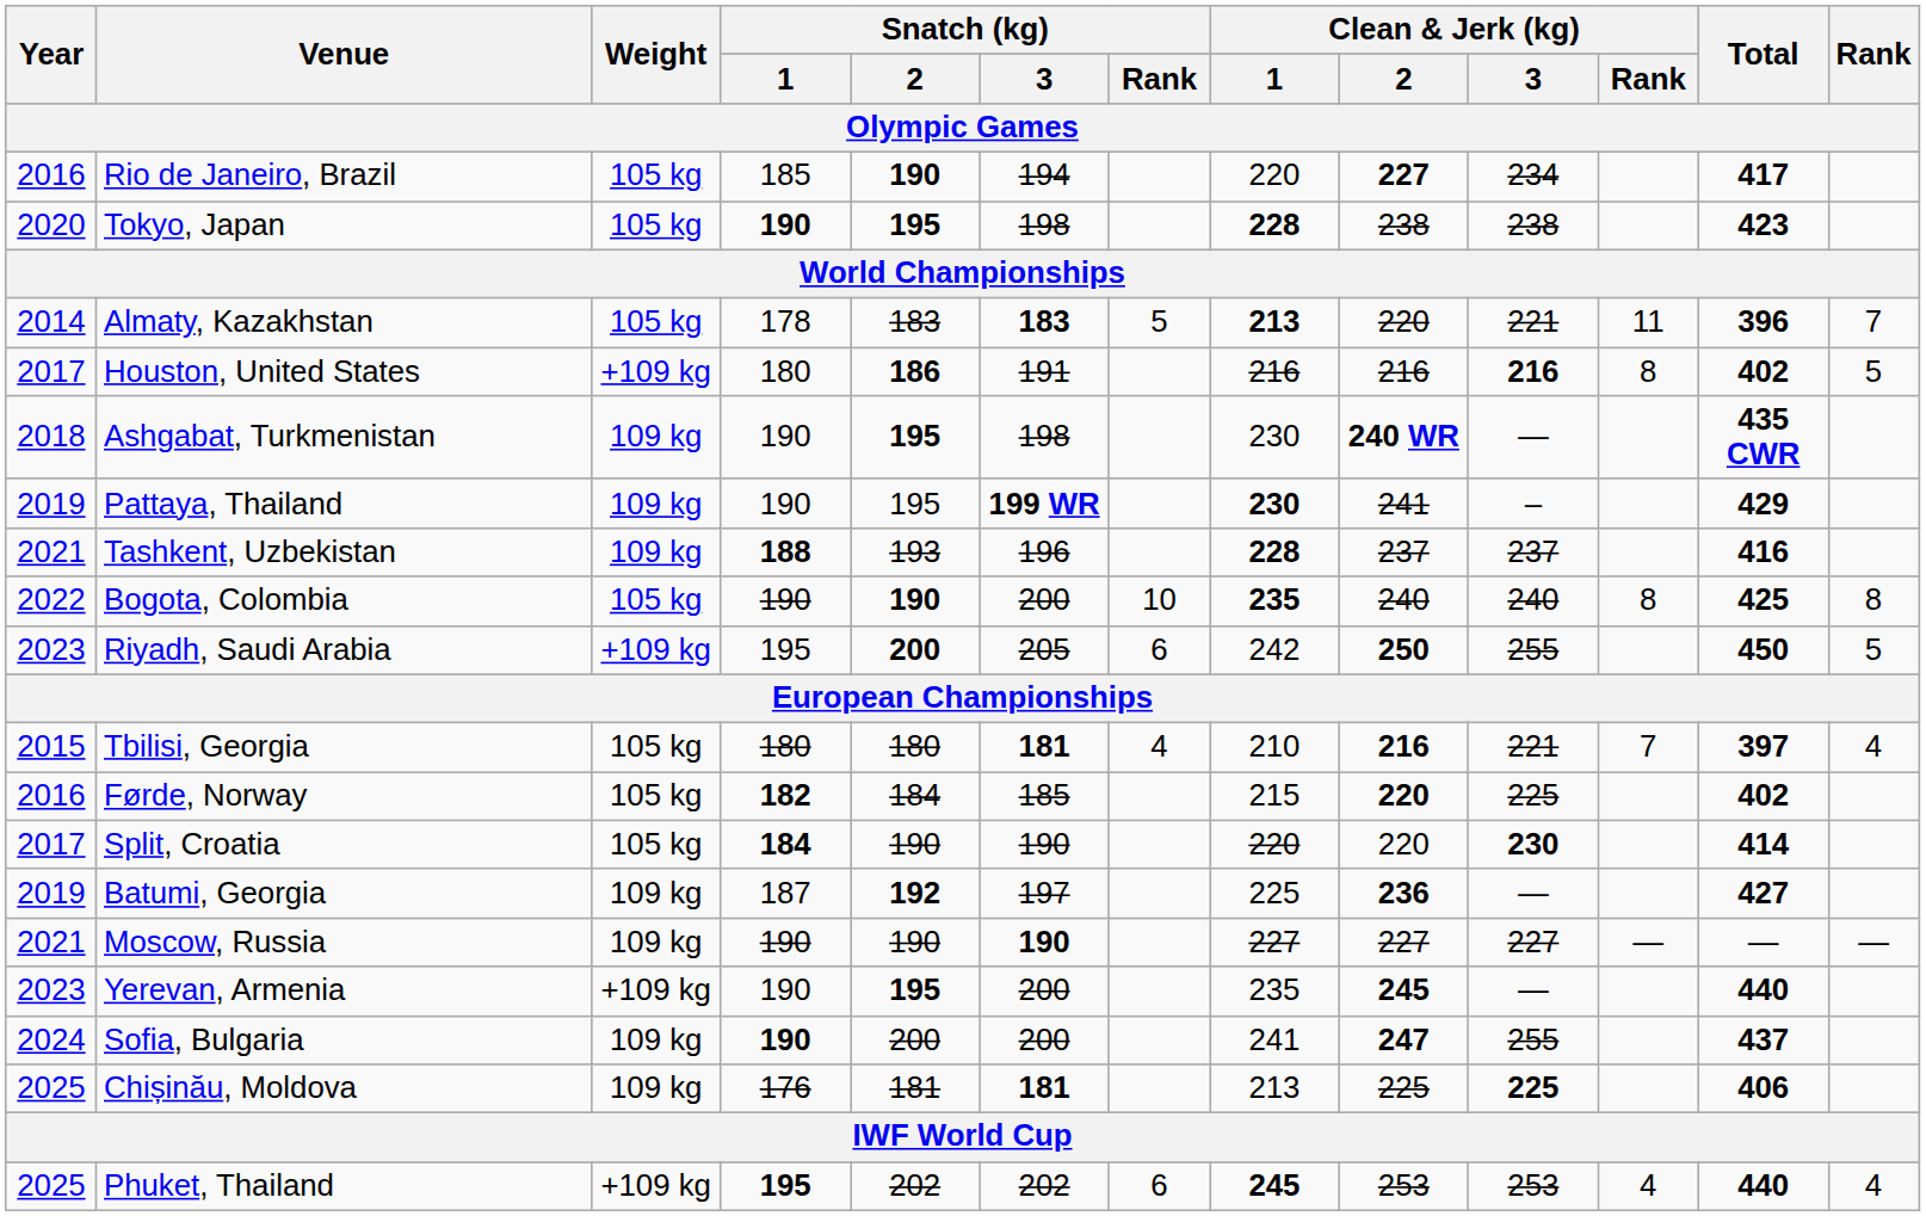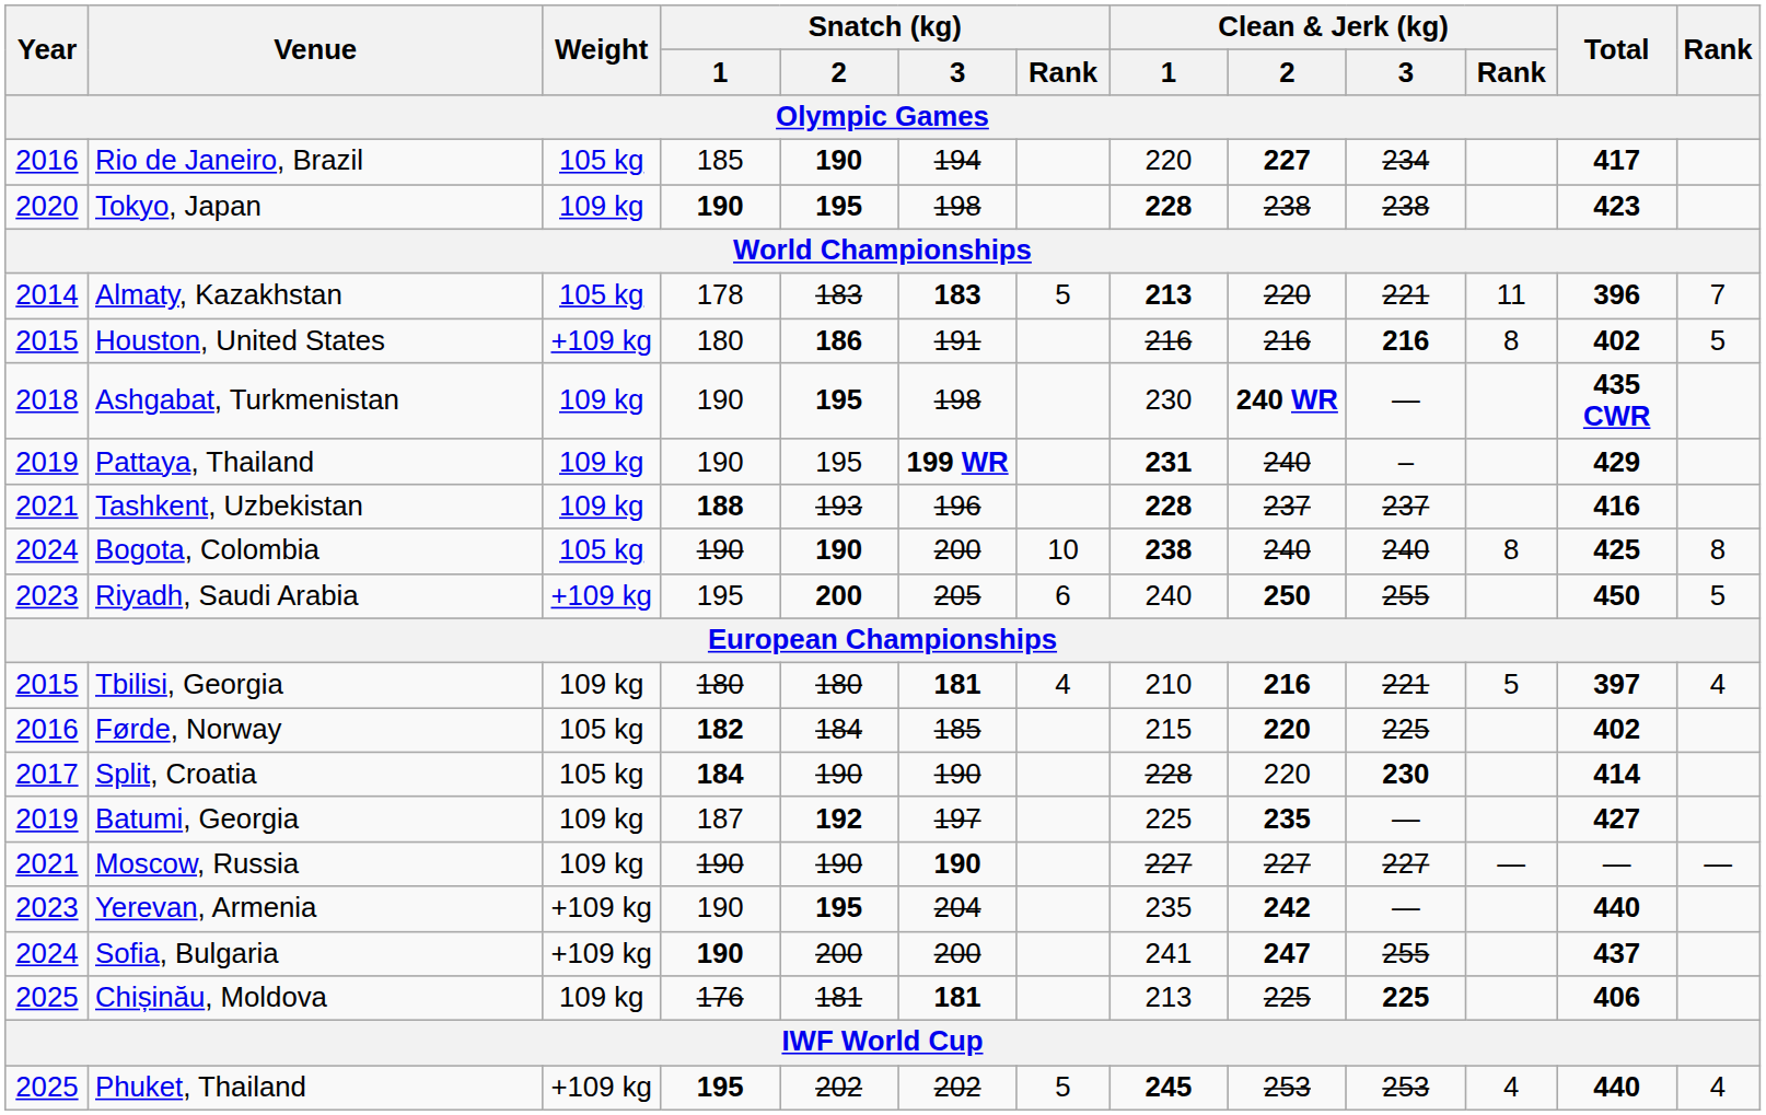 <table class="wikitable" style="text-align:center;">
 <tr>
 <th rowspan=2 width=40>Year</th>
 <th rowspan=2 width=250>Venue</th>
 <th rowspan=2 width=60>Weight</th>
 <th colspan=4>Snatch (kg)</th>
 <th colspan=4>Clean & Jerk (kg)</th>
 <th rowspan=2 width=60>Total</th>
 <th rowspan=2 width=40>Rank</th>
 </tr>
 <tr>
 <th width=60>1</th>
 <th width=60>2</th>
 <th width=60>3</th>
 <th width=45>Rank</th>
 <th width=60>1</th>
 <th width=60>2</th>
 <th width=60>3</th>
 <th width=45>Rank</th>
 </tr>
 <tr>
 <th colspan=13><a href='#'>Olympic Games</a></th>
 </tr>
 <tr>
 <td><a href='#'>2016</a></td>
 <td align=left><a href='#'>Rio de Janeiro</a>, Brazil</td>
 <td><a href='#'>105 kg</a></td>
 <td>185</td>
 <td><strong>190</strong></td>
 <td><s>194</s></td>
 <td></td>
 <td>220</td>
 <td><strong>227</strong></td>
 <td><s>234</s></td>
 <td></td>
 <td><strong>417</strong></td>
 <td><strong></strong></td>
 </tr>
 <tr>
 <td><a href='#'>2020</a></td>
 <td align=left><a href='#'>Tokyo</a>, Japan</td>
-<td><a href='#'>105 kg</a></td>
+<td><a href='#'>109 kg</a></td>
 <td><strong>190</strong></td>
 <td><strong>195</strong> </td>
 <td><s>198</s></td>
 <td></td>
 <td><strong>228</strong></td>
 <td><s>238</s></td>
 <td><s>238</s></td>
 <td></td>
 <td><strong>423</strong></td>
 <td></td>
 </tr>
 <tr>
 <th colspan=13><a href='#'>World Championships</a></th>
 </tr>
 <tr>
 <td><a href='#'>2014</a></td>
 <td align=left><a href='#'>Almaty</a>, Kazakhstan</td>
 <td><a href='#'>105 kg</a></td>
 <td>178</td>
 <td><s>183</s></td>
 <td><strong>183</strong></td>
 <td>5</td>
 <td><strong>213</strong></td>
 <td><s>220</s></td>
 <td><s>221</s></td>
 <td>11</td>
 <td><strong>396</strong></td>
 <td>7</td>
 </tr>
 <tr>
-<td><a href='#'>2017</a></td>
+<td><a href='#'>2015</a></td>
 <td align=left><a href='#'>Houston</a>, United States</td>
 <td><a href='#'>+109 kg</a></td>
 <td>180</td>
 <td><strong>186</strong></td>
 <td><s>191</s></td>
 <td></td>
 <td><s>216</s></td>
 <td><s>216</s></td>
 <td><strong>216</strong></td>
 <td>8</td>
 <td><strong>402</strong></td>
 <td>5</td>
 </tr>
 <tr>
 <td><a href='#'>2018</a></td>
 <td align=left><a href='#'>Ashgabat</a>, Turkmenistan</td>
 <td><a href='#'>109 kg</a></td>
 <td>190</td>
 <td><strong>195</strong></td>
 <td><s>198</s></td>
 <td></td>
 <td>230</td>
 <td><strong>240 <a href='#'>WR</a></strong></td>
 <td>—</td>
 <td></td>
 <td><strong>435 <a href='#'>CWR</a></strong></td>
 <td></td>
 </tr>
 <tr>
 <td><a href='#'>2019</a></td>
 <td align=left><a href='#'>Pattaya</a>, Thailand</td>
 <td><a href='#'>109 kg</a></td>
 <td>190</td>
 <td>195</td>
 <td><strong>199 <a href='#'>WR</a></strong></td>
 <td></td>
-<td><strong>230</strong></td>
-<td><s>241</s></td>
+<td><strong>231</strong></td>
+<td><s>240</s></td>
 <td>–</td>
 <td></td>
 <td><strong>429</strong></td>
 <td></td>
 </tr>
 <tr>
 <td><a href='#'>2021</a></td>
 <td align=left><a href='#'>Tashkent</a>, Uzbekistan</td>
 <td><a href='#'>109 kg</a></td>
 <td><strong>188</strong></td>
 <td><s>193</s></td>
 <td><s>196</s></td>
 <td></td>
 <td><strong>228</strong></td>
 <td><s>237</s></td>
 <td><s>237</s></td>
 <td></td>
 <td><strong>416</strong></td>
 <td></td>
 </tr>
 <tr>
-<td><a href='#'>2022</a></td>
+<td><a href='#'>2024</a></td>
 <td align=left><a href='#'>Bogota</a>, Colombia</td>
 <td><a href='#'>105 kg</a></td>
 <td><s>190</s></td>
 <td><strong>190</strong></td>
 <td><s>200</s></td>
 <td>10</td>
-<td><strong>235</strong></td>
+<td><strong>238</strong></td>
 <td><s>240</s></td>
 <td><s>240</s></td>
 <td>8</td>
 <td><strong>425</strong></td>
 <td>8</td>
 </tr>
 <tr>
 <td><a href='#'>2023</a></td>
 <td align=left><a href='#'>Riyadh</a>, Saudi Arabia</td>
 <td><a href='#'>+109 kg</a></td>
 <td>195</td>
 <td><strong>200</strong></td>
 <td><s>205</s></td>
 <td>6</td>
-<td>242</td>
+<td>240</td>
 <td><strong>250</strong></td>
 <td><s>255</s></td>
 <td></td>
 <td><strong>450</strong></td>
 <td>5</td>
 </tr>
 <tr>
 <th colspan=13><a href='#'>European Championships</a></th>
 </tr>
 <tr>
 <td><a href='#'>2015</a></td>
 <td align=left><a href='#'>Tbilisi</a>, Georgia</td>
-<td>105 kg</td>
+<td>109 kg</td>
 <td><s>180</s></td>
 <td><s>180</s></td>
 <td><strong>181</strong></td>
 <td>4</td>
 <td>210</td>
 <td><strong>216</strong></td>
 <td><s>221</s></td>
-<td>7</td>
+<td>5</td>
 <td><strong>397</strong></td>
 <td>4</td>
 </tr>
 <tr>
 <td><a href='#'>2016</a></td>
 <td align=left><a href='#'>Førde</a>, Norway</td>
 <td>105 kg</td>
 <td><strong>182</strong></td>
 <td><s>184</s></td>
 <td><s>185</s></td>
 <td></td>
 <td>215</td>
 <td><strong>220</strong></td>
 <td><s>225</s></td>
 <td></td>
 <td><strong>402</strong></td>
 <td></td>
 </tr>
 <tr>
 <td><a href='#'>2017</a></td>
 <td align=left><a href='#'>Split</a>, Croatia</td>
 <td>105 kg</td>
 <td><strong>184</strong></td>
 <td><s>190</s></td>
 <td><s>190</s></td>
 <td></td>
-<td><s>220</s></td>
+<td><s>228</s></td>
 <td>220</td>
 <td><strong>230</strong></td>
 <td></td>
 <td><strong>414</strong></td>
 <td></td>
 </tr>
 <tr>
 <td><a href='#'>2019</a></td>
 <td align=left><a href='#'>Batumi</a>, Georgia</td>
 <td>109 kg</td>
 <td>187</td>
 <td><strong>192</strong></td>
 <td><s>197</s></td>
 <td></td>
 <td>225</td>
-<td><strong>236</strong></td>
+<td><strong>235</strong></td>
 <td>—</td>
 <td></td>
 <td><strong>427</strong></td>
 <td></td>
 </tr>
 <tr>
 <td><a href='#'>2021</a></td>
 <td align=left><a href='#'>Moscow</a>, Russia</td>
 <td>109 kg</td>
 <td><s>190</s></td>
 <td><s>190</s></td>
 <td><strong>190</strong></td>
 <td></td>
 <td><s>227</s></td>
 <td><s>227</s></td>
 <td><s>227</s></td>
 <td>—</td>
 <td>—</td>
 <td>—</td>
 </tr>
 <tr>
 <td><a href='#'>2023</a></td>
 <td align=left><a href='#'>Yerevan</a>, Armenia</td>
 <td>+109 kg</td>
 <td>190</td>
 <td><strong>195</strong></td>
-<td><s>200</s></td>
+<td><s>204</s></td>
 <td></td>
 <td>235</td>
-<td><strong>245</strong></td>
+<td><strong>242</strong></td>
 <td>—</td>
 <td></td>
 <td><strong>440</strong></td>
 <td></td>
 </tr>
 <tr>
 <td><a href='#'>2024</a></td>
 <td align=left><a href='#'>Sofia</a>, Bulgaria</td>
-<td>109 kg</td>
+<td>+109 kg</td>
 <td><strong>190</strong></td>
 <td><s>200</s></td>
 <td><s>200</s></td>
 <td></td>
 <td>241</td>
 <td><strong>247</strong></td>
 <td><s>255</s></td>
 <td></td>
 <td><strong>437</strong></td>
 <td></td>
 </tr>
 <tr>
 <td><a href='#'>2025</a></td>
 <td align=left><a href='#'>Chișinău</a>, Moldova</td>
 <td>109 kg</td>
 <td><s>176</s></td>
 <td><s>181</s></td>
 <td><strong>181</strong></td>
 <td></td>
 <td>213</td>
 <td><s>225</s></td>
 <td><strong>225</strong></td>
 <td></td>
 <td><strong>406</strong></td>
 <td></td>
 </tr>
 <tr>
 <th colspan=13><a href='#'>IWF World Cup</a></th>
 </tr>
 <tr>
 <td><a href='#'>2025</a></td>
 <td align=left><a href='#'>Phuket</a>, Thailand</td>
 <td>+109 kg</td>
 <td><strong>195</strong></td>
 <td><s>202</s></td>
 <td><s>202</s></td>
-<td>6</td>
+<td>5</td>
 <td><strong>245</strong></td>
 <td><s>253</s></td>
 <td><s>253</s></td>
 <td>4</td>
 <td><strong>440</strong></td>
 <td>4</td>
 </tr>
 </table>
